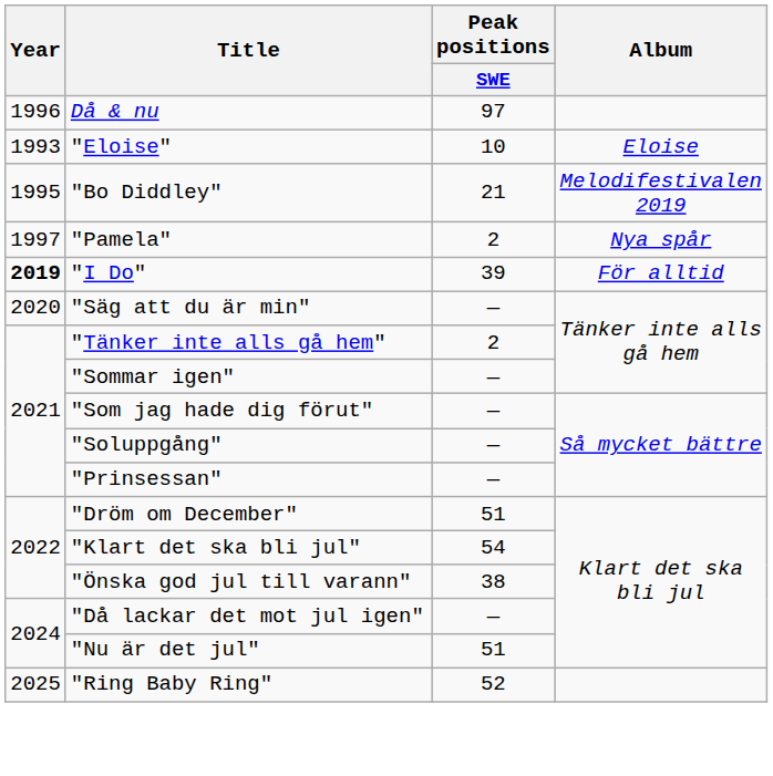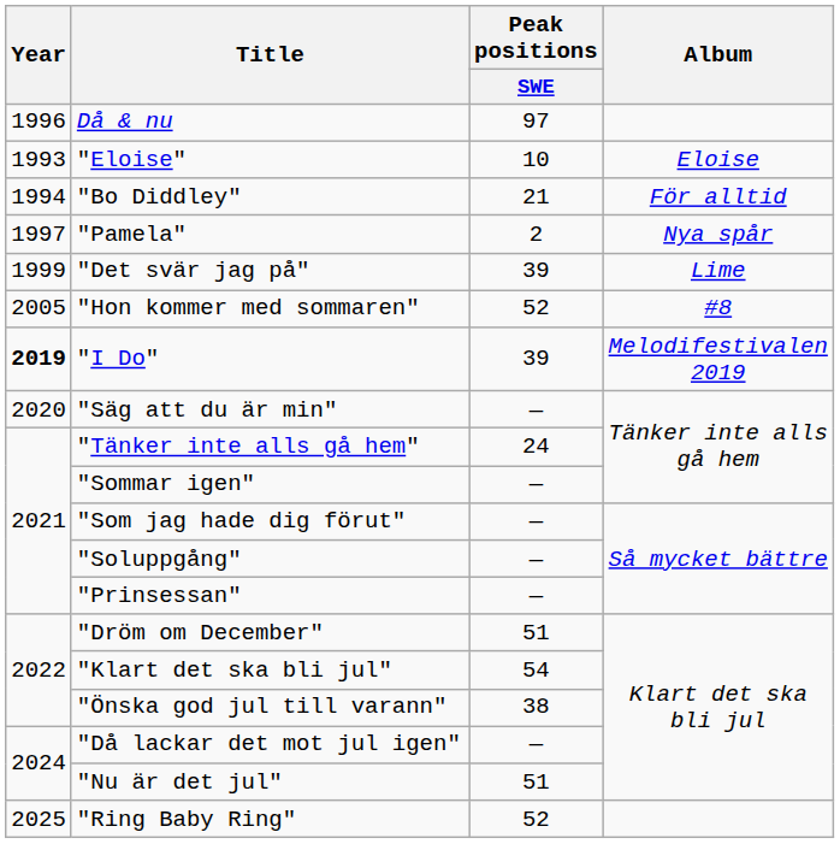 <table class="wikitable">
 <tr>
 <th scope="col" rowspan="2" width="10">Year</th>
 <th scope="col" rowspan="2" width="220">Title</th>
 <th scope="col" colspan="1" width="20">Peak positions</th>
 <th scope="col" rowspan="2" width="120">Album</th>
 </tr>
 <tr>
 <th scope="col" style="width:3em;font-size:90%;"><a href='#'>SWE</a><br></th>
 </tr>
 <tr>
 <td style="text-align:center;">1996</td>
 <td><em><a href='#'>Då & nu</a></em></td>
 <td style="text-align:center;">97</td>
 </tr>
 <tr>
 <td style="text-align:center;">1993</td>
 <td>"<a href='#'>Eloise</a>"</td>
 <td style="text-align:center;">10</td>
 <td style="text-align:center;"><em><a href='#'>Eloise</a></em></td>
 </tr>
 <tr>
-<td style="text-align:center;">1995</td>
+<td style="text-align:center;">1994</td>
 <td>"Bo Diddley"</td>
 <td style="text-align:center;">21</td>
-<td style="text-align:center;"><em><a href='#'>Melodifestivalen 2019</a></em></td>
+<td style="text-align:center;"><em><a href='#'>För alltid</a></em></td>
 </tr>
 <tr>
 <td style="text-align:center;">1997</td>
 <td>"Pamela"</td>
 <td style="text-align:center;">2</td>
 <td style="text-align:center;"><em><a href='#'>Nya spår</a></em></td>
 </tr>
 <tr>
+<td style="text-align:center;">1999</td>
+<td>"Det svär jag på"</td>
+<td style="text-align:center;">39</td>
+<td style="text-align:center;"><em><a href='#'>Lime</a></em></td>
+</tr>
+<tr>
+<td style="text-align:center;">2005</td>
+<td>"Hon kommer med sommaren"</td>
+<td style="text-align:center;">52</td>
+<td style="text-align:center;"><em><a href='#'>#8</a></em></td>
+</tr>
+<tr>
 <td style="text-align:center;"><strong>2019</strong></td>
 <td>"<a href='#'>I Do</a>"</td>
 <td style="text-align:center;">39</td>
-<td style="text-align:center;"><em><a href='#'>För alltid</a></em></td>
+<td style="text-align:center;"><em><a href='#'>Melodifestivalen 2019</a></em></td>
 </tr>
 <tr>
 <td style="text-align:center;">2020</td>
 <td>"Säg att du är min"</td>
 <td style="text-align:center;">—</td>
 <td style="text-align:center;" rowspan="3"><em>Tänker inte alls gå hem</em></td>
 </tr>
 <tr>
 <td style="text-align:center;" rowspan="5">2021</td>
 <td>"<a href='#'>Tänker inte alls gå hem</a>"</td>
-<td style="text-align:center;">2</td>
+<td style="text-align:center;">24</td>
 </tr>
 <tr>
 <td>"Sommar igen"</td>
 <td style="text-align:center;">—</td>
 </tr>
 <tr>
 <td>"Som jag hade dig förut"</td>
 <td style="text-align:center;">—</td>
 <td style="text-align:center;" rowspan="3"><em><a href='#'>Så mycket bättre</a></em></td>
 </tr>
 <tr>
 <td>"Soluppgång"</td>
 <td style="text-align:center;">—</td>
 </tr>
 <tr>
 <td>"Prinsessan"</td>
 <td style="text-align:center;">—</td>
 </tr>
 <tr>
 <td style="text-align:center;" rowspan="3">2022</td>
 <td>"Dröm om December"</td>
 <td style="text-align:center;">51</td>
 <td style="text-align:center;" rowspan="5"><em>Klart det ska bli jul</em></td>
 </tr>
 <tr>
 <td>"Klart det ska bli jul"</td>
 <td style="text-align:center;">54</td>
 </tr>
 <tr>
 <td>"Önska god jul till varann"</td>
 <td style="text-align:center;">38</td>
 </tr>
 <tr>
 <td style="text-align:center;" rowspan="2">2024</td>
 <td>"Då lackar det mot jul igen"</td>
 <td style="text-align:center;">—</td>
 </tr>
 <tr>
 <td>"Nu är det jul"</td>
 <td style="text-align:center;">51</td>
 </tr>
 <tr>
 <td style="text-align:center;">2025</td>
 <td>"Ring Baby Ring"</td>
 <td style="text-align:center;">52<br></td>
 <td></td>
 </tr>
 </table>
